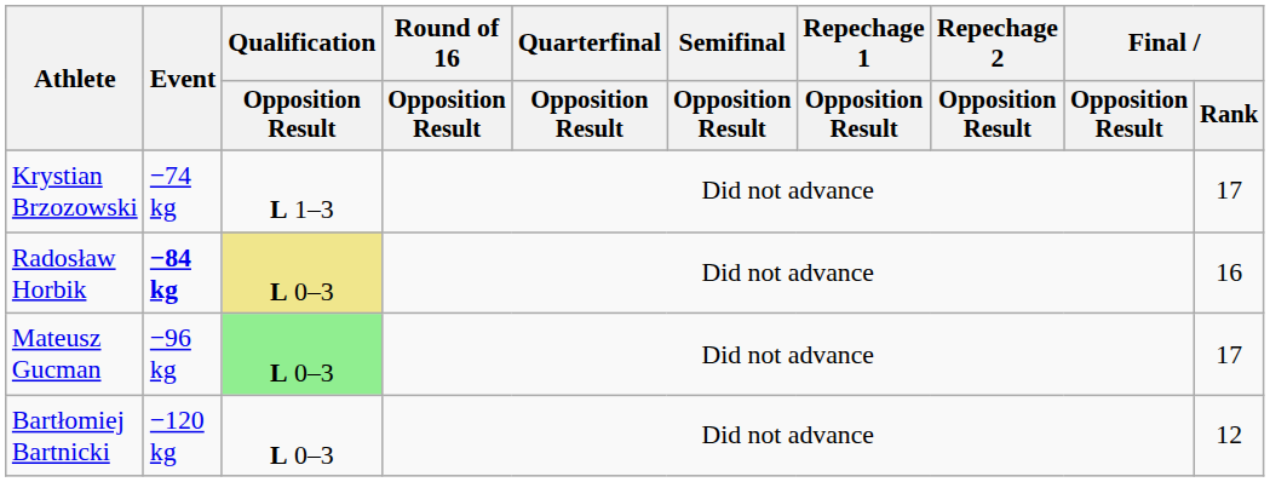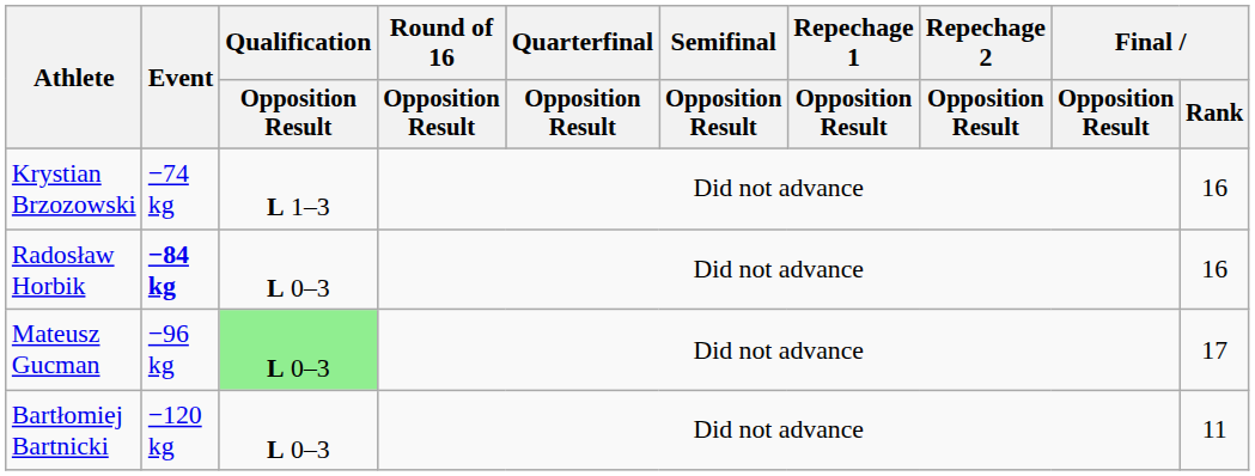 <table class="wikitable" style="font-size:90%">
 <tr>
 <th rowspan="2">Athlete</th>
 <th rowspan="2">Event</th>
 <th>Qualification</th>
 <th>Round of 16</th>
 <th>Quarterfinal</th>
 <th>Semifinal</th>
 <th>Repechage 1</th>
 <th>Repechage 2</th>
 <th colspan=2>Final / </th>
 </tr>
 <tr style="font-size: 95%">
 <th>Opposition<br>Result</th>
 <th>Opposition<br>Result</th>
 <th>Opposition<br>Result</th>
 <th>Opposition<br>Result</th>
 <th>Opposition<br>Result</th>
 <th>Opposition<br>Result</th>
 <th>Opposition<br>Result</th>
 <th>Rank</th>
 </tr>
 <tr align=center>
 <td align=left><a href='#'>Krystian Brzozowski</a></td>
 <td align=left><a href='#'>−74 kg</a></td>
 <td><br><strong>L</strong> 1–3 <sup></sup></td>
 <td colspan=6>Did not advance</td>
-<td>17</td>
+<td>16</td>
 </tr>
 <tr align=center>
 <td align=left><a href='#'>Radosław Horbik</a></td>
 <td align=left><strong><a href='#'>−84 kg</a></strong></td>
-<td style="background: khaki;"><br><strong>L</strong> 0–3 <sup></sup></td>
+<td><br><strong>L</strong> 0–3 <sup></sup></td>
 <td colspan=6>Did not advance</td>
 <td>16</td>
 </tr>
 <tr align=center>
 <td align=left><a href='#'>Mateusz Gucman</a></td>
 <td align=left><a href='#'>−96 kg</a></td>
 <td style="background: lightgreen;"><br><strong>L</strong> 0–3 <sup></sup></td>
 <td colspan=6>Did not advance</td>
 <td>17</td>
 </tr>
 <tr align=center>
 <td align=left><a href='#'>Bartłomiej Bartnicki</a></td>
 <td align=left><a href='#'>−120 kg</a></td>
 <td><br><strong>L</strong> 0–3 <sup></sup></td>
 <td colspan=6>Did not advance</td>
-<td>12</td>
+<td>11</td>
 </tr>
 </table>
